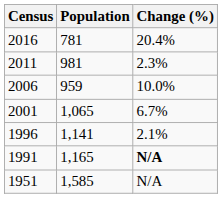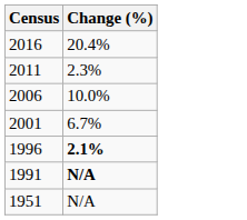 <table class="wikitable">
 <tr>
 <th>Census</th>
-<th>Population</th>
 <th>Change (%)</th>
 </tr>
 <tr>
 <td>2016</td>
-<td>781</td>
 <td>20.4%</td>
 </tr>
 <tr>
 <td>2011</td>
-<td>981</td>
 <td>2.3%</td>
 </tr>
 <tr>
 <td>2006</td>
-<td>959</td>
 <td>10.0%</td>
 </tr>
 <tr>
 <td>2001</td>
-<td>1,065</td>
 <td>6.7%</td>
 </tr>
 <tr>
 <td>1996</td>
-<td>1,141</td>
-<td>2.1%</td>
+<td><strong>2.1%</strong></td>
 </tr>
 <tr>
 <td>1991</td>
-<td>1,165</td>
 <td><strong>N/A</strong></td>
 </tr>
 <tr>
 <td>1951</td>
-<td>1,585</td>
 <td>N/A</td>
 </tr>
 </table>
